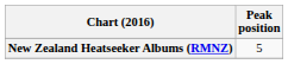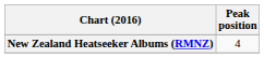 <table class="wikitable sortable plainrowheaders" style="text-align:center">
 <tr>
 <th scope="col">Chart (2016)</th>
 <th scope="col">Peak<br> position</th>
 </tr>
 <tr>
 </tr>
 <tr>
 </tr>
 <tr>
 </tr>
 <tr>
 </tr>
 <tr>
 </tr>
 <tr>
 </tr>
 <tr>
 <th scope="row">New Zealand Heatseeker Albums (<a href='#'>RMNZ</a>)</th>
-<td>5</td>
+<td>4</td>
 </tr>
 <tr>
 </tr>
 <tr>
 </tr>
 <tr>
 </tr>
 <tr>
 </tr>
 <tr>
 </tr>
 <tr>
 </tr>
 </table>
